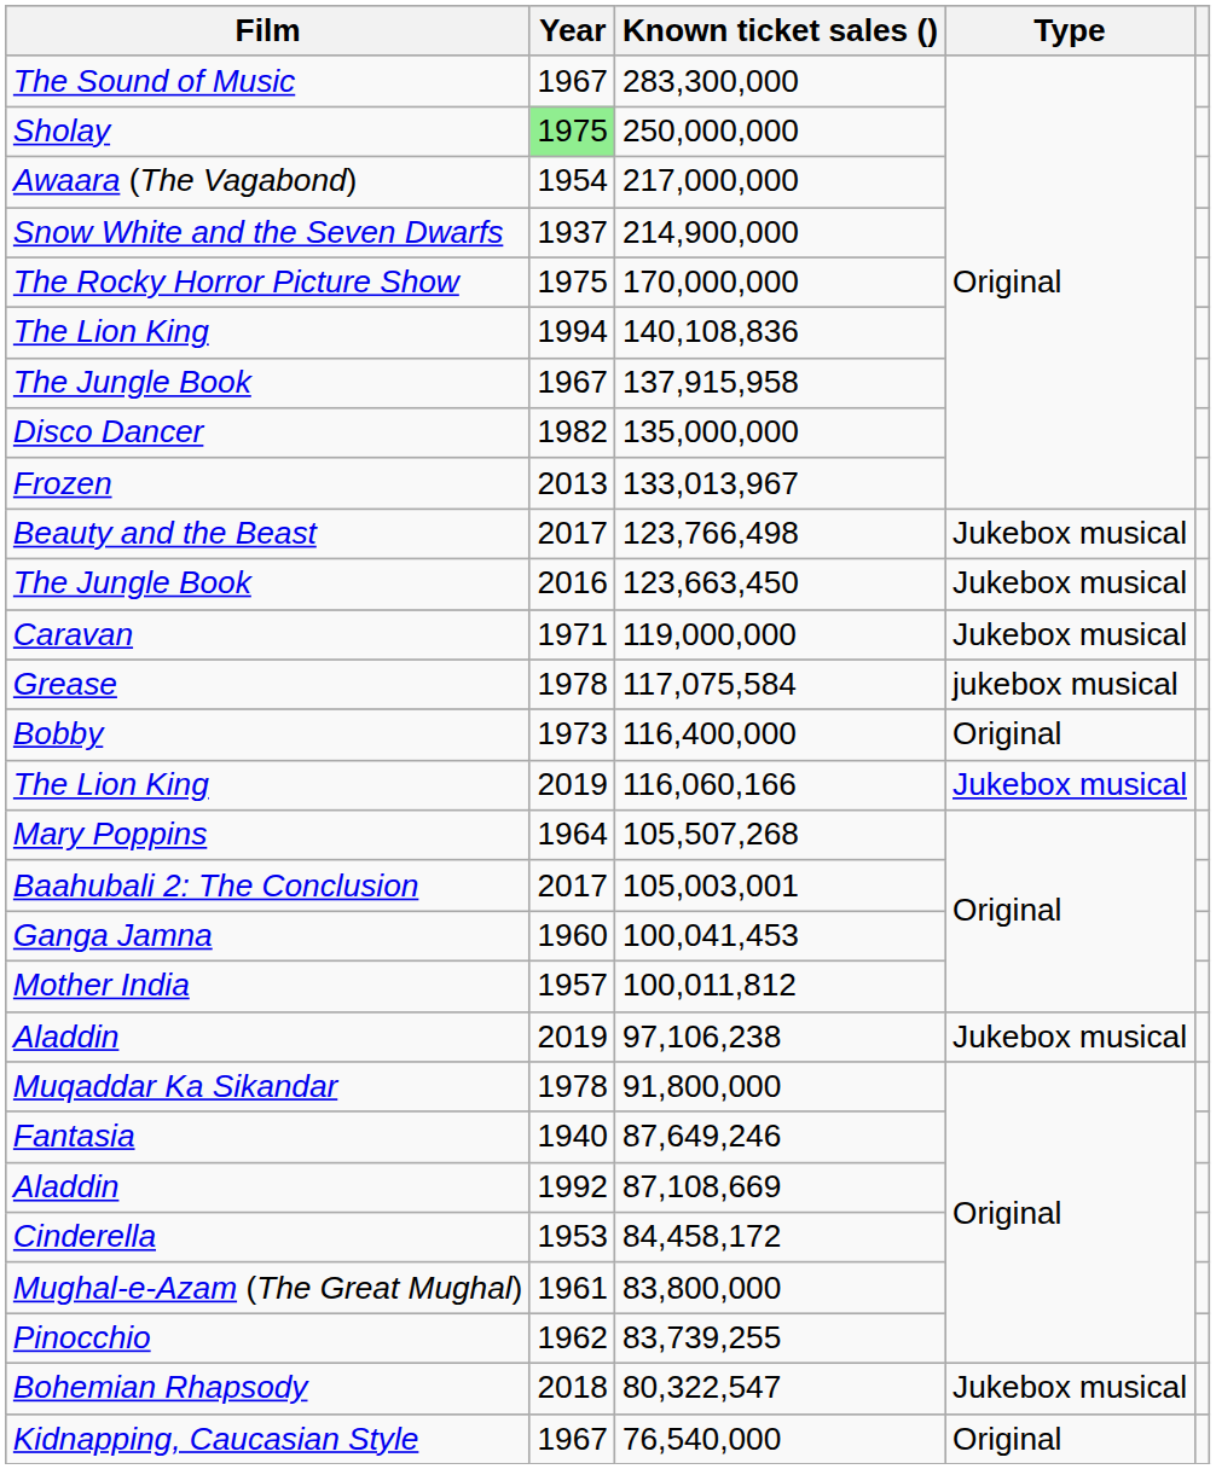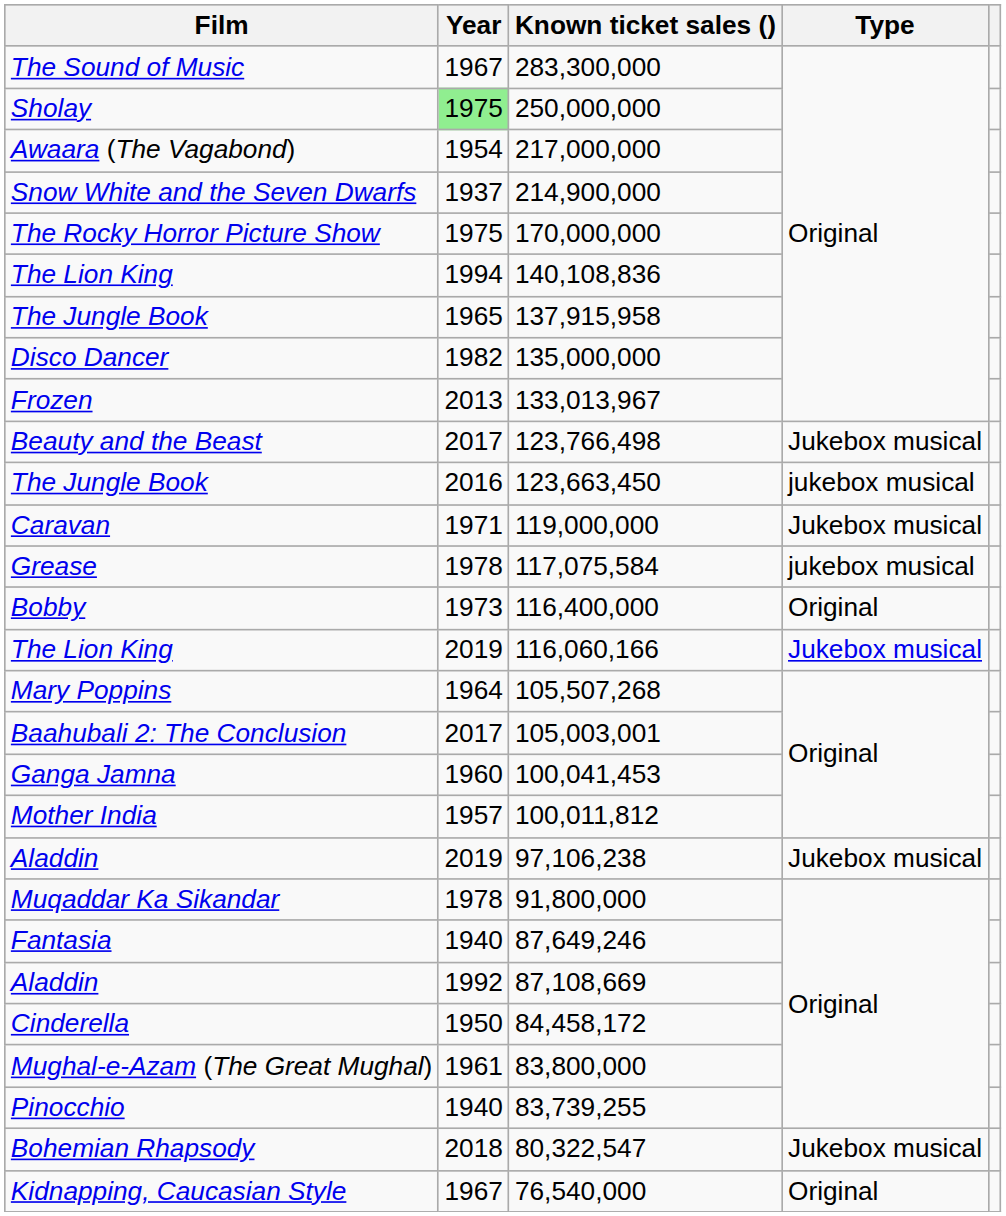 <table class="wikitable sortable">
 <tr>
 <th>Film</th>
 <th>Year</th>
 <th>Known ticket sales ()</th>
 <th>Type</th>
 <th></th>
 </tr>
 <tr>
 <td><em><a href='#'>The Sound of Music</a></em></td>
 <td>1967</td>
 <td>283,300,000</td>
 <td rowspan="9" scope="row">Original</td>
 <td></td>
 </tr>
 <tr>
 <td><em><a href='#'>Sholay</a></em></td>
 <td style="background: lightgreen;">1975</td>
 <td>250,000,000</td>
 <td></td>
 </tr>
 <tr>
 <td><em><a href='#'>Awaara</a></em> (<em>The Vagabond</em>)</td>
 <td>1954</td>
 <td>217,000,000</td>
 <td></td>
 </tr>
 <tr>
 <td><em><a href='#'>Snow White and the Seven Dwarfs</a></em></td>
 <td>1937</td>
 <td>214,900,000</td>
 <td></td>
 </tr>
 <tr>
 <td><em><a href='#'>The Rocky Horror Picture Show</a></em></td>
 <td>1975</td>
 <td>170,000,000</td>
 <td></td>
 </tr>
 <tr>
 <td><em><a href='#'>The Lion King</a></em></td>
 <td>1994</td>
 <td>140,108,836</td>
 <td></td>
 </tr>
 <tr>
 <td><em><a href='#'>The Jungle Book</a></em></td>
-<td>1967</td>
+<td>1965</td>
 <td>137,915,958</td>
 <td></td>
 </tr>
 <tr>
 <td><em><a href='#'>Disco Dancer</a></em></td>
 <td>1982</td>
 <td>135,000,000</td>
 <td></td>
 </tr>
 <tr>
 <td><em><a href='#'>Frozen</a></em></td>
 <td>2013</td>
 <td>133,013,967</td>
 <td></td>
 </tr>
 <tr>
 <td><em><a href='#'>Beauty and the Beast</a></em></td>
 <td>2017</td>
 <td>123,766,498</td>
 <td>Jukebox musical</td>
 <td></td>
 </tr>
 <tr>
 <td><em><a href='#'>The Jungle Book</a></em></td>
 <td>2016</td>
 <td>123,663,450</td>
-<td>Jukebox musical</td>
+<td>jukebox musical</td>
 <td></td>
 </tr>
 <tr>
 <td><em><a href='#'>Caravan</a></em></td>
 <td>1971</td>
 <td>119,000,000</td>
 <td>Jukebox musical</td>
 <td></td>
 </tr>
 <tr>
 <td><em><a href='#'>Grease</a></em></td>
 <td>1978</td>
 <td>117,075,584</td>
 <td>jukebox musical</td>
 <td></td>
 </tr>
 <tr>
 <td><em><a href='#'>Bobby</a></em></td>
 <td>1973</td>
 <td>116,400,000</td>
 <td>Original</td>
 <td></td>
 </tr>
 <tr>
 <td><em><a href='#'>The Lion King</a></em></td>
 <td>2019</td>
 <td>116,060,166</td>
 <td><a href='#'>Jukebox musical</a></td>
 <td></td>
 </tr>
 <tr>
 <td><em><a href='#'>Mary Poppins</a></em></td>
 <td>1964</td>
 <td>105,507,268</td>
 <td scope="row" rowspan="4">Original</td>
 <td></td>
 </tr>
 <tr>
 <td><em><a href='#'>Baahubali 2: The Conclusion</a></em></td>
 <td>2017</td>
 <td>105,003,001</td>
 <td></td>
 </tr>
 <tr>
 <td><em><a href='#'>Ganga Jamna</a></em></td>
 <td>1960</td>
 <td>100,041,453</td>
 <td></td>
 </tr>
 <tr>
 <td><em><a href='#'>Mother India</a></em></td>
 <td>1957</td>
 <td>100,011,812</td>
 <td></td>
 </tr>
 <tr>
 <td><em><a href='#'>Aladdin</a></em></td>
 <td>2019</td>
 <td>97,106,238</td>
 <td>Jukebox musical</td>
 <td></td>
 </tr>
 <tr>
 <td><em><a href='#'>Muqaddar Ka Sikandar</a></em></td>
 <td>1978</td>
 <td>91,800,000</td>
 <td scope="row" rowspan="6">Original</td>
 <td></td>
 </tr>
 <tr>
 <td><em><a href='#'>Fantasia</a></em></td>
 <td>1940</td>
 <td>87,649,246</td>
 <td></td>
 </tr>
 <tr>
 <td><em><a href='#'>Aladdin</a></em></td>
 <td>1992</td>
 <td>87,108,669</td>
 <td></td>
 </tr>
 <tr>
 <td><a href='#'><em>Cinderella</em></a></td>
-<td>1953</td>
+<td>1950</td>
 <td>84,458,172</td>
 <td></td>
 </tr>
 <tr>
 <td><em><a href='#'>Mughal-e-Azam</a></em> (<em>The Great Mughal</em>)</td>
 <td>1961</td>
 <td>83,800,000</td>
 <td></td>
 </tr>
 <tr>
 <td><em><a href='#'>Pinocchio</a></em></td>
-<td>1962</td>
+<td>1940</td>
 <td>83,739,255</td>
 <td></td>
 </tr>
 <tr>
 <td><em><a href='#'>Bohemian Rhapsody</a></em></td>
 <td>2018</td>
 <td>80,322,547</td>
 <td>Jukebox musical</td>
 <td></td>
 </tr>
 <tr>
 <td><em><a href='#'>Kidnapping, Caucasian Style</a></em></td>
 <td>1967</td>
 <td>76,540,000</td>
 <td>Original</td>
 <td></td>
 </tr>
 </table>
